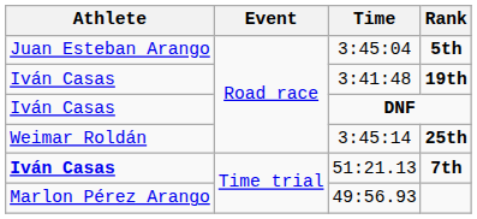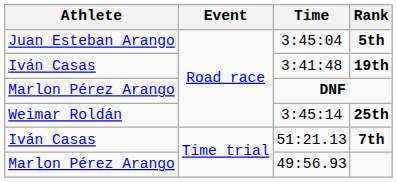 <table class="wikitable" style="font-size:90%">
 <tr>
 <th>Athlete</th>
 <th>Event</th>
 <th>Time</th>
 <th>Rank</th>
 </tr>
 <tr>
 <td><a href='#'>Juan Esteban Arango</a></td>
 <td align=center rowspan=4><a href='#'>Road race</a></td>
 <td align=center>3:45:04</td>
 <td align=center><strong>5th</strong></td>
 </tr>
 <tr>
 <td><a href='#'>Iván Casas</a></td>
 <td align=center>3:41:48</td>
 <td align=center><strong>19th</strong></td>
 </tr>
 <tr>
-<td><a href='#'>Iván Casas</a></td>
+<td><a href='#'>Marlon Pérez Arango</a></td>
 <td align="center" colspan="7"><strong>DNF</strong></td>
 </tr>
 <tr>
 <td><a href='#'>Weimar Roldán</a></td>
 <td align=center>3:45:14</td>
 <td align=center><strong>25th</strong></td>
 </tr>
 <tr>
-<td><strong><a href='#'>Iván Casas</a></strong></td>
+<td><a href='#'>Iván Casas</a></td>
 <td align=center rowspan=2><a href='#'>Time trial</a></td>
 <td align=center>51:21.13</td>
 <td align=center><strong>7th</strong></td>
 </tr>
 <tr>
 <td><a href='#'>Marlon Pérez Arango</a></td>
 <td align=center>49:56.93</td>
 <td align=center></td>
 </tr>
 </table>
